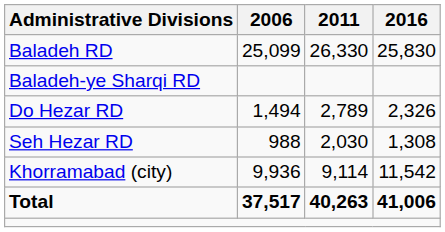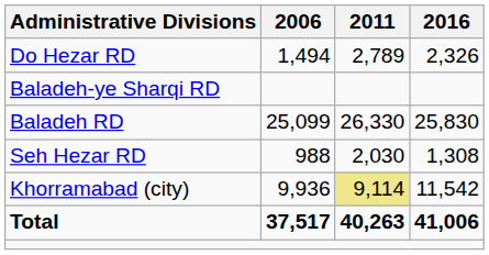 <table class="wikitable">
 <tr>
 <th>Administrative Divisions</th>
 <th>2006</th>
 <th>2011</th>
 <th>2016</th>
 </tr>
 <tr>
-<td><a href='#'>Baladeh RD</a></td>
-<td style="text-align: right;">25,099</td>
-<td style="text-align: right;">26,330</td>
-<td style="text-align: right;">25,830</td>
+<td><a href='#'>Do Hezar RD</a></td>
+<td style="text-align: right;">1,494</td>
+<td style="text-align: right;">2,789</td>
+<td style="text-align: right;">2,326</td>
 </tr>
 <tr>
 <td><a href='#'>Baladeh-ye Sharqi RD</a></td>
 <td style="text-align: right;"></td>
 <td style="text-align: right;"></td>
 <td style="text-align: right;"></td>
 </tr>
 <tr>
-<td><a href='#'>Do Hezar RD</a></td>
-<td style="text-align: right;">1,494</td>
-<td style="text-align: right;">2,789</td>
-<td style="text-align: right;">2,326</td>
+<td><a href='#'>Baladeh RD</a></td>
+<td style="text-align: right;">25,099</td>
+<td style="text-align: right;">26,330</td>
+<td style="text-align: right;">25,830</td>
 </tr>
 <tr>
 <td><a href='#'>Seh Hezar RD</a></td>
 <td style="text-align: right;">988</td>
 <td style="text-align: right;">2,030</td>
 <td style="text-align: right;">1,308</td>
 </tr>
 <tr>
 <td><a href='#'>Khorramabad</a> (city)</td>
 <td style="text-align: right;">9,936</td>
-<td style="text-align: right;">9,114</td>
+<td style="background: khaki; text-align: right;">9,114</td>
 <td style="text-align: right;">11,542</td>
 </tr>
 <tr>
 <td><strong>Total</strong></td>
 <td style="text-align: right;"><strong>37,517</strong></td>
 <td style="text-align: right;"><strong>40,263</strong></td>
 <td style="text-align: right;"><strong>41,006</strong></td>
 </tr>
 <tr>
 <td colspan=4></td>
 </tr>
 </table>
